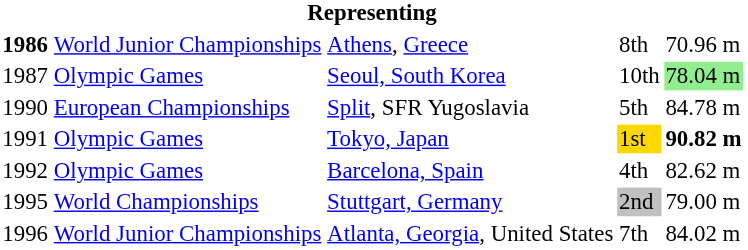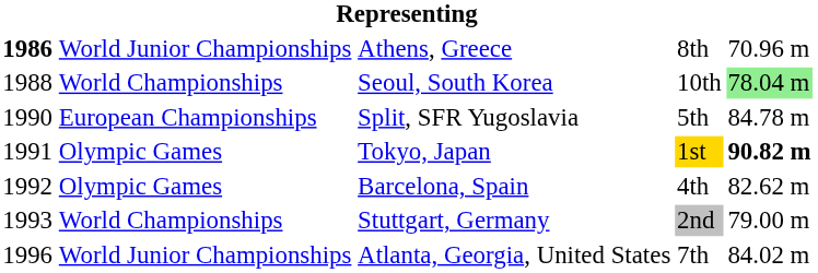 <table>
 <tr>
 <th colspan="6">Representing </th>
 </tr>
 <tr>
 <td><strong>1986</strong></td>
 <td><a href='#'>World Junior Championships</a></td>
 <td><a href='#'>Athens</a>, <a href='#'>Greece</a></td>
 <td>8th</td>
 <td>70.96 m</td>
 </tr>
 <tr>
-<td>1987</td>
-<td><a href='#'>Olympic Games</a></td>
+<td>1988</td>
+<td><a href='#'>World Championships</a></td>
 <td><a href='#'>Seoul, South Korea</a></td>
 <td>10th</td>
 <td style="background: lightgreen;">78.04 m</td>
 </tr>
 <tr>
 <td>1990</td>
 <td><a href='#'>European Championships</a></td>
 <td><a href='#'>Split</a>, SFR Yugoslavia</td>
 <td>5th</td>
 <td>84.78 m</td>
 </tr>
 <tr>
 <td>1991</td>
 <td><a href='#'>Olympic Games</a></td>
 <td><a href='#'>Tokyo, Japan</a></td>
 <td bgcolor="gold">1st</td>
 <td><strong>90.82 m</strong></td>
 </tr>
 <tr>
 <td>1992</td>
 <td><a href='#'>Olympic Games</a></td>
 <td><a href='#'>Barcelona, Spain</a></td>
 <td>4th</td>
 <td>82.62 m</td>
 </tr>
 <tr>
-<td>1995</td>
+<td>1993</td>
 <td><a href='#'>World Championships</a></td>
 <td><a href='#'>Stuttgart, Germany</a></td>
 <td bgcolor="silver">2nd</td>
 <td>79.00 m</td>
 </tr>
 <tr>
 <td>1996</td>
 <td><a href='#'>World Junior Championships</a></td>
 <td><a href='#'>Atlanta, Georgia</a>, United States</td>
 <td>7th</td>
 <td>84.02 m</td>
 </tr>
 </table>
